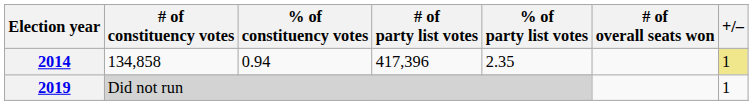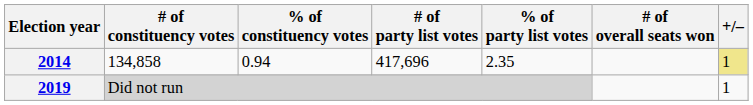 <table class=wikitable>
 <tr>
 <th>Election year</th>
 <th># of<br>constituency votes</th>
 <th>% of<br>constituency votes</th>
 <th># of<br>party list votes</th>
 <th>% of<br>party list votes</th>
 <th># of<br>overall seats won</th>
 <th>+/–</th>
 </tr>
 <tr>
 <th><a href='#'>2014</a></th>
 <td>134,858</td>
 <td>0.94</td>
-<td>417,396</td>
+<td>417,696</td>
 <td>2.35</td>
 <td></td>
 <td style="background: khaki;"> 1</td>
 </tr>
 <tr>
 <th><a href='#'>2019</a></th>
 <td colspan=4 style="background:lightgrey;">Did not run</td>
 <td></td>
 <td> 1</td>
 </tr>
 </table>
